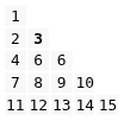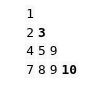 <table style="margin:0.5em auto; width:auto">
 <tr bgcolor=#F8F8F8 align=center>
 <td>1</td>
 </tr>
 <tr bgcolor=#F8F8F8 align=center>
 <td>2</td>
 <td><strong>3</strong></td>
 </tr>
 <tr bgcolor=#F8F8F8 align=center>
 <td>4</td>
-<td>6</td>
-<td>6</td>
+<td>5</td>
+<td>9</td>
 </tr>
 <tr bgcolor=#F8F8F8 align=center>
 <td>7</td>
 <td>8</td>
 <td>9</td>
-<td>10</td>
-</tr>
-<tr bgcolor=#F8F8F8 align=center>
-<td>11</td>
-<td>12</td>
-<td>13</td>
-<td>14</td>
-<td>15</td>
+<td><strong>10</strong></td>
 </tr>
 </table>
